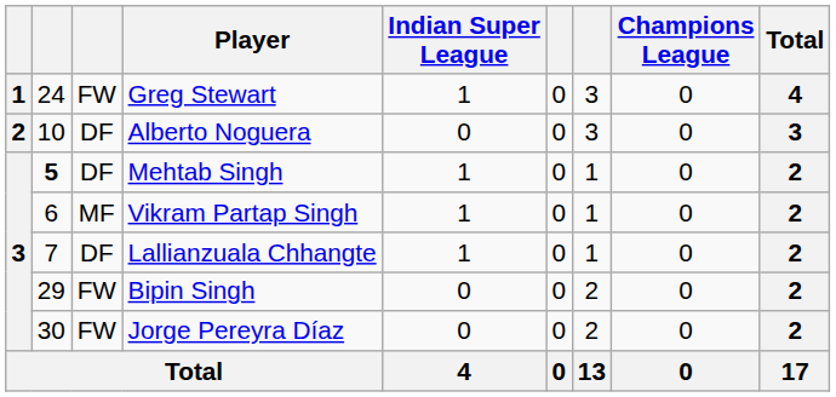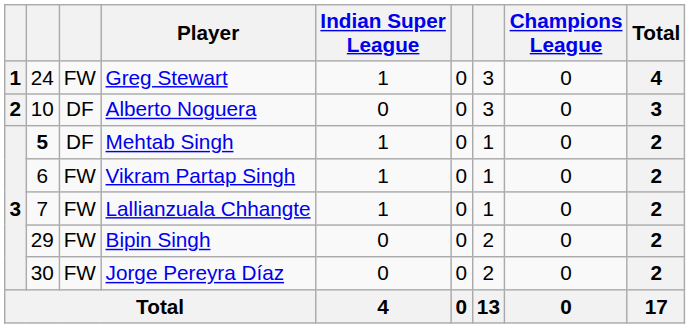 <table class="wikitable sortable" style="text-align:center; font-size:90%;">
 <tr>
 <th></th>
 <th></th>
 <th></th>
 <th>Player</th>
 <th><a href='#'>Indian Super<br>League</a></th>
 <th></th>
 <th></th>
 <th><a href='#'>Champions<br>League</a></th>
 <th>Total</th>
 </tr>
 <tr>
 <th>1</th>
 <td>24</td>
 <td>FW</td>
 <td style="text-align:left;"> <a href='#'>Greg Stewart</a></td>
 <td>1</td>
 <td>0</td>
 <td>3</td>
 <td>0</td>
 <th>4</th>
 </tr>
 <tr>
 <th>2</th>
 <td>10</td>
 <td>DF</td>
 <td style="text-align:left;"> <a href='#'>Alberto Noguera</a></td>
 <td>0</td>
 <td>0</td>
 <td>3</td>
 <td>0</td>
 <th>3</th>
 </tr>
 <tr>
 <th rowspan="5">3</th>
 <td><strong>5</strong></td>
 <td>DF</td>
 <td style="text-align:left;"> <a href='#'>Mehtab Singh</a></td>
 <td>1</td>
 <td>0</td>
 <td>1</td>
 <td>0</td>
 <th>2</th>
 </tr>
 <tr>
 <td>6</td>
-<td>MF</td>
+<td>FW</td>
 <td style="text-align:left;"> <a href='#'>Vikram Partap Singh</a></td>
 <td>1</td>
 <td>0</td>
 <td>1</td>
 <td>0</td>
 <th>2</th>
 </tr>
 <tr>
 <td>7</td>
-<td>DF</td>
+<td>FW</td>
 <td style="text-align:left;"> <a href='#'>Lallianzuala Chhangte</a></td>
 <td>1</td>
 <td>0</td>
 <td>1</td>
 <td>0</td>
 <th>2</th>
 </tr>
 <tr>
 <td>29</td>
 <td>FW</td>
 <td style="text-align:left;"> <a href='#'>Bipin Singh</a></td>
 <td>0</td>
 <td>0</td>
 <td>2</td>
 <td>0</td>
 <th>2</th>
 </tr>
 <tr>
 <td>30</td>
 <td>FW</td>
 <td style="text-align:left;"> <a href='#'>Jorge Pereyra Díaz</a></td>
 <td>0</td>
 <td>0</td>
 <td>2</td>
 <td>0</td>
 <th>2</th>
 </tr>
 <tr>
 <th colspan="4">Total</th>
 <th>4</th>
 <th>0</th>
 <th>13</th>
 <th>0</th>
 <th>17</th>
 </tr>
 </table>
